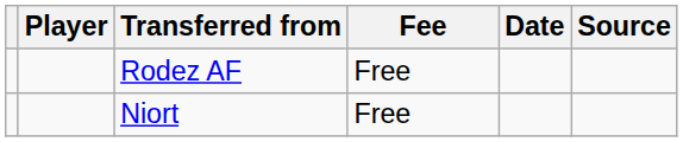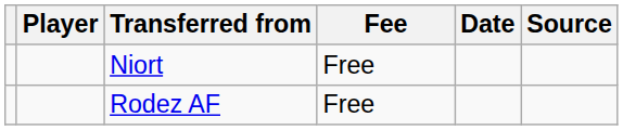 <table class="wikitable plainrowheaders sortable">
 <tr>
 <th></th>
 <th scope="col">Player</th>
 <th>Transferred from</th>
 <th style="width: 80px;">Fee</th>
 <th scope="col">Date</th>
 <th scope="col">Source</th>
 </tr>
 <tr>
 <td align="center"></td>
 <td> </td>
-<td> <a href='#'>Rodez AF</a></td>
+<td> <a href='#'>Niort</a></td>
 <td>Free</td>
 <td></td>
 <td></td>
 </tr>
 <tr>
 <td align="center"></td>
 <td> </td>
-<td> <a href='#'>Niort</a></td>
+<td> <a href='#'>Rodez AF</a></td>
 <td>Free</td>
 <td></td>
 <td></td>
 </tr>
 </table>
